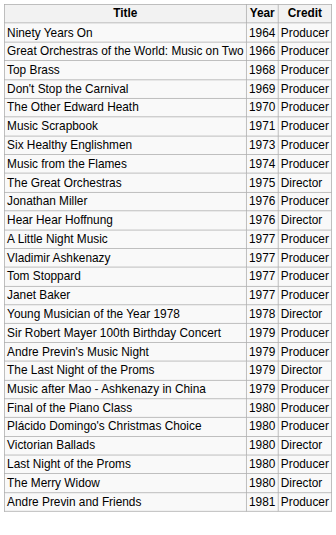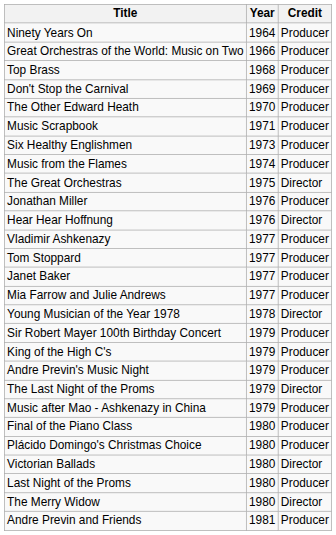 <table class="wikitable">
 <tr>
 <th>Title</th>
 <th>Year</th>
 <th>Credit</th>
 </tr>
 <tr>
 <td>Ninety Years On</td>
 <td>1964</td>
 <td>Producer</td>
 </tr>
 <tr>
 <td>Great Orchestras of the World: Music on Two</td>
 <td>1966</td>
 <td>Producer</td>
 </tr>
 <tr>
 <td>Top Brass</td>
 <td>1968</td>
 <td>Producer</td>
 </tr>
 <tr>
 <td>Don't Stop the Carnival</td>
 <td>1969</td>
 <td>Producer</td>
 </tr>
 <tr>
 <td>The Other Edward Heath</td>
 <td>1970</td>
 <td>Producer</td>
 </tr>
 <tr>
 <td>Music Scrapbook</td>
 <td>1971</td>
 <td>Producer</td>
 </tr>
 <tr>
 <td>Six Healthy Englishmen</td>
 <td>1973</td>
 <td>Producer</td>
 </tr>
 <tr>
 <td>Music from the Flames</td>
 <td>1974</td>
 <td>Producer</td>
 </tr>
 <tr>
 <td>The Great Orchestras</td>
 <td>1975</td>
 <td>Director</td>
 </tr>
 <tr>
 <td>Jonathan Miller</td>
 <td>1976</td>
 <td>Producer</td>
 </tr>
 <tr>
 <td>Hear Hear Hoffnung</td>
 <td>1976</td>
 <td>Director</td>
 </tr>
 <tr>
-<td>A Little Night Music</td>
-<td>1977</td>
-<td>Producer</td>
-</tr>
-<tr>
 <td>Vladimir Ashkenazy</td>
 <td>1977</td>
 <td>Producer</td>
 </tr>
 <tr>
 <td>Tom Stoppard</td>
 <td>1977</td>
 <td>Producer</td>
 </tr>
 <tr>
 <td>Janet Baker</td>
 <td>1977</td>
 <td>Producer</td>
 </tr>
 <tr>
+<td>Mia Farrow and Julie Andrews</td>
+<td>1977</td>
+<td>Producer</td>
+</tr>
+<tr>
 <td>Young Musician of the Year 1978</td>
 <td>1978</td>
 <td>Director</td>
 </tr>
 <tr>
 <td>Sir Robert Mayer 100th Birthday Concert</td>
+<td>1979</td>
+<td>Producer</td>
+</tr>
+<tr>
+<td>King of the High C's</td>
 <td>1979</td>
 <td>Producer</td>
 </tr>
 <tr>
 <td>Andre Previn's Music Night</td>
 <td>1979</td>
 <td>Producer</td>
 </tr>
 <tr>
 <td>The Last Night of the Proms</td>
 <td>1979</td>
 <td>Director</td>
 </tr>
 <tr>
 <td>Music after Mao - Ashkenazy in China</td>
 <td>1979</td>
 <td>Producer</td>
 </tr>
 <tr>
 <td>Final of the Piano Class</td>
 <td>1980</td>
 <td>Producer</td>
 </tr>
 <tr>
 <td>Plácido Domingo's Christmas Choice</td>
 <td>1980</td>
 <td>Producer</td>
 </tr>
 <tr>
 <td>Victorian Ballads</td>
 <td>1980</td>
 <td>Director</td>
 </tr>
 <tr>
 <td>Last Night of the Proms</td>
 <td>1980</td>
 <td>Producer</td>
 </tr>
 <tr>
 <td>The Merry Widow</td>
 <td>1980</td>
 <td>Director</td>
 </tr>
 <tr>
 <td>Andre Previn and Friends</td>
 <td>1981</td>
 <td>Producer</td>
 </tr>
 </table>
